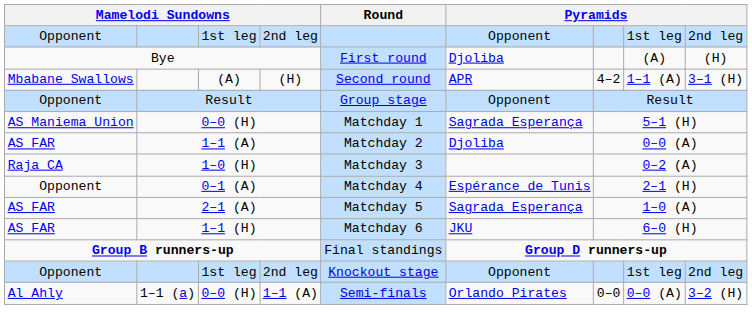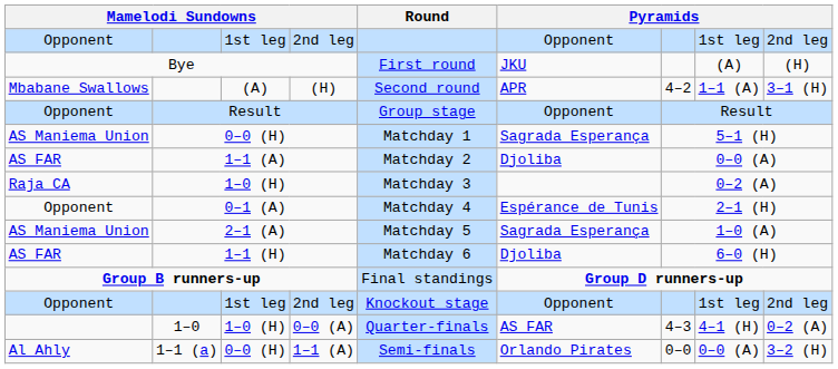 <table class="wikitable" style="text-align:center">
 <tr>
 <th colspan="4"> <a href='#'>Mamelodi Sundowns</a></th>
 <th>Round</th>
 <th colspan="4"> <a href='#'>Pyramids</a></th>
 </tr>
 <tr style="background:#C1E0FF">
 <td>Opponent</td>
 <td></td>
 <td>1st leg</td>
 <td>2nd leg</td>
 <td></td>
 <td>Opponent</td>
 <td></td>
 <td>1st leg</td>
 <td>2nd leg</td>
 </tr>
 <tr>
 <td colspan="4">Bye</td>
 <td style="background:#C1E0FF"><a href='#'>First round</a></td>
-<td style="text-align:left"> <a href='#'>Djoliba</a></td>
+<td style="text-align:left"> <a href='#'>JKU</a></td>
 <td></td>
 <td><a href='#'></a> (A)</td>
 <td><a href='#'></a> (H)</td>
 </tr>
 <tr>
 <td style="text-align:left"> <a href='#'>Mbabane Swallows</a></td>
 <td></td>
 <td><a href='#'></a> (A)</td>
 <td><a href='#'></a> (H)</td>
 <td style="background:#C1E0FF"><a href='#'>Second round</a></td>
 <td style="text-align:left"> <a href='#'>APR</a></td>
 <td>4–2</td>
 <td><a href='#'>1–1</a> (A)</td>
 <td><a href='#'>3–1</a> (H)</td>
 </tr>
 <tr style="background:#C1E0FF">
 <td>Opponent</td>
 <td colspan="3">Result</td>
 <td><a href='#'>Group stage</a></td>
 <td>Opponent</td>
 <td colspan="3">Result</td>
 </tr>
 <tr>
 <td style="text-align:left"> <a href='#'>AS Maniema Union</a></td>
 <td colspan="3"><a href='#'>0–0</a> (H)</td>
 <td style="background:#C1E0FF">Matchday 1</td>
 <td style="text-align:left"> <a href='#'>Sagrada Esperança</a></td>
 <td colspan="3"><a href='#'>5–1</a> (H)</td>
 </tr>
 <tr>
 <td style="text-align:left"> <a href='#'>AS FAR</a></td>
 <td colspan="3"><a href='#'>1–1</a> (A)</td>
 <td style="background:#C1E0FF">Matchday 2</td>
 <td style="text-align:left"> <a href='#'>Djoliba</a></td>
 <td colspan="3"><a href='#'>0–0</a> (A)</td>
 </tr>
 <tr>
 <td style="text-align:left"> <a href='#'>Raja CA</a></td>
 <td colspan="3"><a href='#'>1–0</a> (H)</td>
 <td style="background:#C1E0FF">Matchday 3</td>
 <td style="text-align:left"></td>
 <td colspan="3"><a href='#'>0–2</a> (A)</td>
 </tr>
 <tr>
 <td>Opponent</td>
 <td colspan="3"><a href='#'>0–1</a> (A)</td>
 <td style="background:#C1E0FF">Matchday 4</td>
 <td style="text-align:left"> <a href='#'>Espérance de Tunis</a></td>
 <td colspan="3"><a href='#'>2–1</a> (H)</td>
 </tr>
 <tr>
-<td style="text-align:left"> <a href='#'>AS FAR</a></td>
+<td style="text-align:left"> <a href='#'>AS Maniema Union</a></td>
 <td colspan="3"><a href='#'>2–1</a> (A)</td>
 <td style="background:#C1E0FF">Matchday 5</td>
 <td style="text-align:left"> <a href='#'>Sagrada Esperança</a></td>
 <td colspan="3"><a href='#'>1–0</a> (A)</td>
 </tr>
 <tr>
 <td style="text-align:left"> <a href='#'>AS FAR</a></td>
 <td colspan="3"><a href='#'>1–1</a> (H)</td>
 <td style="background:#C1E0FF">Matchday 6</td>
-<td style="text-align:left"> <a href='#'>JKU</a></td>
+<td style="text-align:left"> <a href='#'>Djoliba</a></td>
 <td colspan="3"><a href='#'>6–0</a> (H)</td>
 </tr>
 <tr>
 <td colspan="4" style="vertical-align:top"><strong><a href='#'>Group B</a> runners-up</strong><br><div></div></td>
 <td style="background:#C1E0FF">Final standings</td>
 <td colspan="4" style="vertical-align:top"><strong><a href='#'>Group D</a> runners-up</strong><br><div></div></td>
 </tr>
 <tr style="background:#C1E0FF">
 <td>Opponent</td>
 <td></td>
 <td>1st leg</td>
 <td>2nd leg</td>
 <td><a href='#'>Knockout stage</a></td>
 <td>Opponent</td>
 <td></td>
 <td>1st leg</td>
 <td>2nd leg</td>
 </tr>
 <tr>
+<td style="text-align:left"></td>
+<td>1–0</td>
+<td><a href='#'>1–0</a> (H)</td>
+<td><a href='#'>0–0</a> (A)</td>
+<td style="background:#C1E0FF"><a href='#'>Quarter-finals</a></td>
+<td style="text-align:left"> <a href='#'>AS FAR</a></td>
+<td>4–3</td>
+<td><a href='#'>4–1</a> (H)</td>
+<td><a href='#'>0–2</a> (A)</td>
+</tr>
+<tr>
 <td style="text-align:left"> <a href='#'>Al Ahly</a></td>
 <td>1–1 (<a href='#'>a</a>)</td>
 <td><a href='#'>0–0</a> (H)</td>
 <td><a href='#'>1–1</a> (A)</td>
 <td style="background:#C1E0FF"><a href='#'>Semi-finals</a></td>
 <td style="text-align:left"> <a href='#'>Orlando Pirates</a></td>
 <td>0–0</td>
 <td><a href='#'>0–0</a> (A)</td>
 <td><a href='#'>3–2</a> (H)</td>
 </tr>
 </table>
